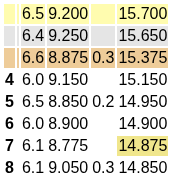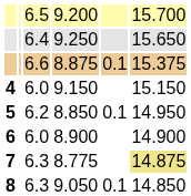 <table>
 <tr style="background:#fffcaf;">
 <td></td>
 <td align=left></td>
 <td>6.5</td>
 <td>9.200</td>
 <td></td>
 <td>15.700</td>
 </tr>
 <tr style="background:#e5e5e5;">
 <td></td>
 <td align=left></td>
 <td>6.4</td>
 <td>9.250</td>
 <td></td>
 <td>15.650</td>
 </tr>
 <tr style="background:#ec9;">
 <td></td>
 <td align=left></td>
 <td>6.6</td>
 <td>8.875</td>
-<td>0.3</td>
+<td>0.1</td>
 <td>15.375</td>
 </tr>
 <tr>
 <th><strong>4</strong></th>
 <td align=left></td>
 <td>6.0</td>
 <td>9.150</td>
 <td></td>
 <td>15.150</td>
 </tr>
 <tr>
 <th><strong>5</strong></th>
 <td align=left></td>
-<td>6.5</td>
+<td>6.2</td>
 <td>8.850</td>
-<td>0.2</td>
+<td>0.1</td>
 <td>14.950</td>
 </tr>
 <tr>
 <th><strong>6</strong></th>
 <td align=left></td>
 <td>6.0</td>
 <td>8.900</td>
 <td></td>
 <td>14.900</td>
 </tr>
 <tr>
 <th><strong>7</strong></th>
 <td align=left></td>
-<td>6.1</td>
+<td>6.3</td>
 <td>8.775</td>
 <td></td>
 <td style="background: khaki;">14.875</td>
 </tr>
 <tr>
 <th><strong>8</strong></th>
 <td align=left></td>
-<td>6.1</td>
+<td>6.3</td>
 <td>9.050</td>
-<td>0.3</td>
+<td>0.1</td>
 <td>14.850</td>
 </tr>
 </table>
